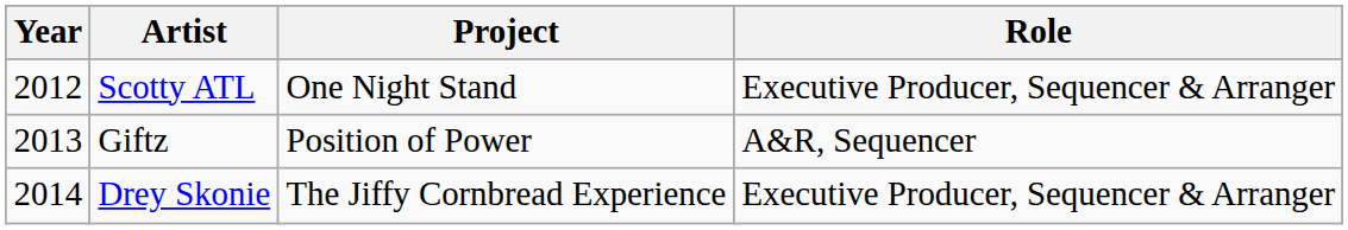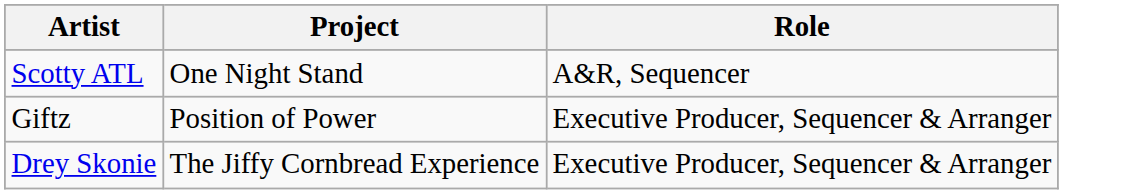 <table class="wikitable sortable">
 <tr>
-<th>Year</th>
 <th>Artist</th>
 <th>Project</th>
 <th>Role</th>
 </tr>
 <tr>
-<td>2012</td>
 <td><a href='#'>Scotty ATL</a></td>
 <td>One Night Stand</td>
+<td>A&R, Sequencer</td>
+</tr>
+<tr>
+<td>Giftz</td>
+<td>Position of Power</td>
 <td>Executive Producer, Sequencer & Arranger</td>
 </tr>
 <tr>
-<td>2013</td>
-<td>Giftz</td>
-<td>Position of Power</td>
-<td>A&R, Sequencer</td>
-</tr>
-<tr>
-<td>2014</td>
 <td><a href='#'>Drey Skonie</a></td>
 <td>The Jiffy Cornbread Experience</td>
 <td>Executive Producer, Sequencer & Arranger</td>
 </tr>
 </table>
